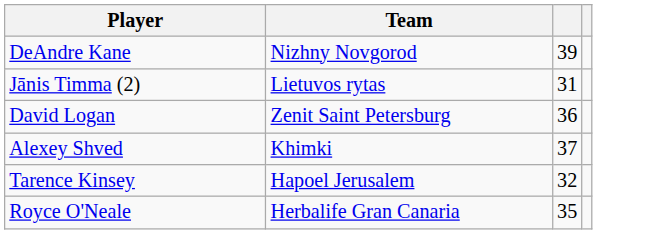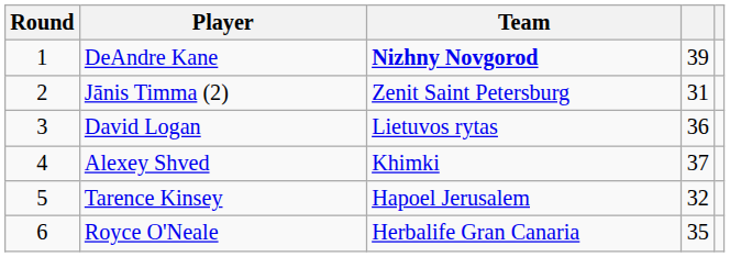 <table class="wikitable sortable" style="text-align: center;">
 <tr>
+<th>Round</th>
 <th style="width:200px;">Player</th>
 <th style="width:220px;">Team</th>
 <th><a href='#'></a></th>
 <th></th>
 </tr>
 <tr>
+<td>1</td>
 <td align="left"> <a href='#'>DeAndre Kane</a></td>
-<td align="left"> <a href='#'>Nizhny Novgorod</a></td>
+<td align="left"><strong> <a href='#'>Nizhny Novgorod</a></strong></td>
 <td>39</td>
 <td></td>
 </tr>
 <tr>
+<td>2</td>
 <td align="left"> <a href='#'>Jānis Timma</a> (2)</td>
-<td align="left"> <a href='#'>Lietuvos rytas</a></td>
+<td align="left"> <a href='#'>Zenit Saint Petersburg</a></td>
 <td>31</td>
 <td></td>
 </tr>
 <tr>
+<td>3</td>
 <td align="left"> <a href='#'>David Logan</a></td>
-<td align="left"> <a href='#'>Zenit Saint Petersburg</a></td>
+<td align="left"> <a href='#'>Lietuvos rytas</a></td>
 <td>36</td>
 <td></td>
 </tr>
 <tr>
+<td>4</td>
 <td align="left"> <a href='#'>Alexey Shved</a></td>
 <td align="left"> <a href='#'>Khimki</a></td>
 <td>37</td>
 <td></td>
 </tr>
 <tr>
+<td>5</td>
 <td align="left"> <a href='#'>Tarence Kinsey</a></td>
 <td align="left"> <a href='#'>Hapoel Jerusalem</a></td>
 <td>32</td>
 <td></td>
 </tr>
 <tr>
+<td>6</td>
 <td align="left"> <a href='#'>Royce O'Neale</a></td>
 <td align="left"> <a href='#'>Herbalife Gran Canaria</a></td>
 <td>35</td>
 <td></td>
 </tr>
 </table>
